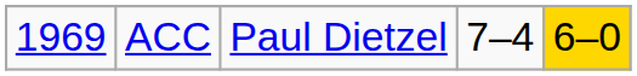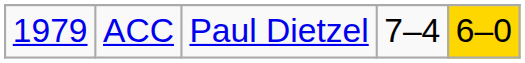 <table class="wikitable">
 <tr>
 </tr>
 <tr>
-<td><a href='#'>1969</a></td>
+<td><a href='#'>1979</a></td>
 <td><a href='#'>ACC</a></td>
 <td><a href='#'>Paul Dietzel</a></td>
 <td>7–4</td>
 <td style="background: gold;">6–0</td>
 </tr>
 </table>
